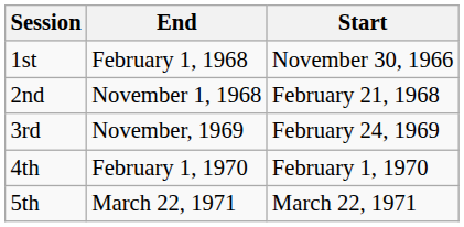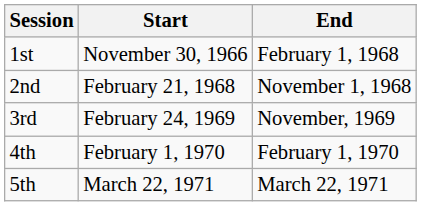 <table class="wikitable">
 <tr>
 <th>Session</th>
+<th>Start</th>
 <th>End</th>
-<th>Start</th>
 </tr>
 <tr>
 <td>1st</td>
+<td>November 30, 1966</td>
 <td>February 1, 1968</td>
-<td>November 30, 1966</td>
 </tr>
 <tr>
 <td>2nd</td>
+<td>February 21, 1968</td>
 <td>November 1, 1968</td>
-<td>February 21, 1968</td>
 </tr>
 <tr>
 <td>3rd</td>
+<td>February 24, 1969</td>
 <td>November, 1969</td>
-<td>February 24, 1969</td>
 </tr>
 <tr>
 <td>4th</td>
 <td>February 1, 1970</td>
 <td>February 1, 1970</td>
 </tr>
 <tr>
 <td>5th</td>
 <td>March 22, 1971</td>
 <td>March 22, 1971</td>
 </tr>
 </table>
